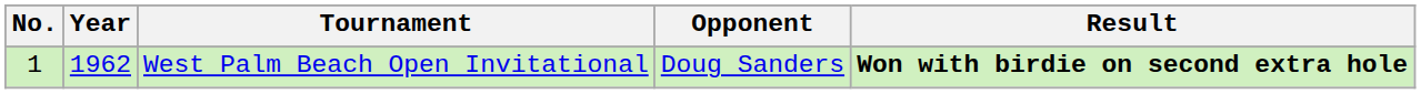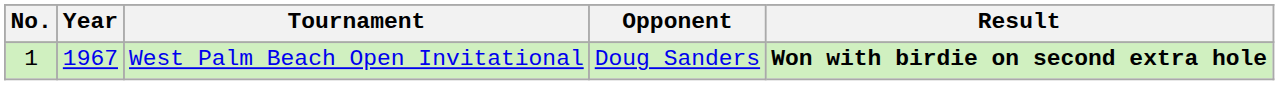 <table class="wikitable" style="font-size:95%;">
 <tr>
 <th>No.</th>
 <th>Year</th>
 <th>Tournament</th>
 <th>Opponent</th>
 <th>Result</th>
 </tr>
 <tr style="background:#D0F0C0;">
 <td align=center>1</td>
-<td><a href='#'>1962</a></td>
+<td><a href='#'>1967</a></td>
 <td><a href='#'>West Palm Beach Open Invitational</a></td>
 <td> <a href='#'>Doug Sanders</a></td>
 <td><strong>Won with birdie on second extra hole</strong></td>
 </tr>
 </table>
